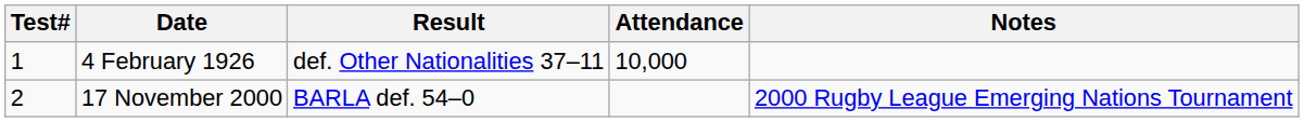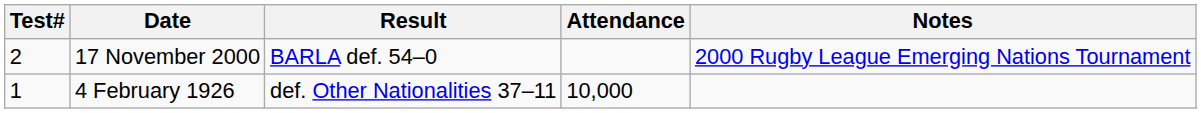 <table class="wikitable">
 <tr>
 <th>Test#</th>
 <th>Date</th>
 <th>Result</th>
 <th>Attendance</th>
 <th>Notes</th>
 </tr>
 <tr>
+<td>2</td>
+<td>17 November 2000</td>
+<td> <a href='#'>BARLA</a> def.  54–0</td>
+<td></td>
+<td><a href='#'>2000 Rugby League Emerging Nations Tournament</a></td>
+</tr>
+<tr>
 <td>1</td>
 <td>4 February 1926</td>
 <td> def. <a href='#'>Other Nationalities</a> 37–11</td>
 <td>10,000</td>
 <td></td>
 </tr>
-<tr>
-<td>2</td>
-<td>17 November 2000</td>
-<td> <a href='#'>BARLA</a> def.  54–0</td>
-<td></td>
-<td><a href='#'>2000 Rugby League Emerging Nations Tournament</a></td>
-</tr>
 </table>
